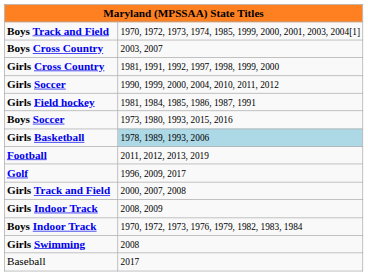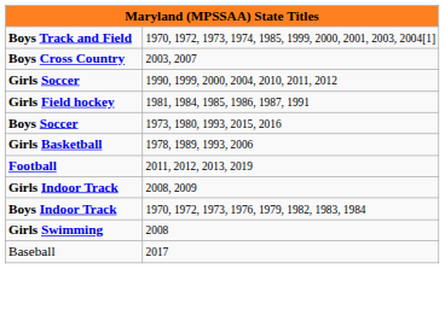 <table class="wikitable">
 <tr>
 <td colspan="2" align="center" bgcolor="FF8020"><strong>Maryland (MPSSAA) State Titles</strong></td>
 </tr>
 <tr valign="top">
 <td width="155"><strong>Boys <a href='#'>Track and Field</a></strong></td>
 <td><small>1970, 1972, 1973, 1974, 1985, 1999, 2000, 2001, 2003, 2004[1]</small></td>
 </tr>
 <tr valign="top">
 <td><strong>Boys <a href='#'>Cross Country</a></strong></td>
 <td><small>2003, 2007</small></td>
-</tr>
-<tr valign="top">
-<td><strong>Girls <a href='#'>Cross Country</a></strong></td>
-<td><small>1981, 1991, 1992, 1997, 1998, 1999, 2000</small></td>
 </tr>
 <tr valign="top">
 <td><strong>Girls <a href='#'>Soccer</a></strong></td>
 <td><small>1990, 1999, 2000, 2004, 2010, 2011, 2012</small></td>
 </tr>
 <tr valign="top">
 <td><strong>Girls <a href='#'>Field hockey</a></strong></td>
 <td><small>1981, 1984, 1985, 1986, 1987, 1991</small></td>
 </tr>
 <tr valign="top">
 <td><strong>Boys <a href='#'>Soccer</a></strong></td>
 <td><small>1973, 1980, 1993, 2015, 2016</small></td>
 </tr>
 <tr valign="top">
 <td><strong>Girls <a href='#'>Basketball</a></strong></td>
-<td style="background: lightblue;"><small>1978, 1989, 1993, 2006</small></td>
+<td><small>1978, 1989, 1993, 2006</small></td>
 </tr>
 <tr valign="top">
 <td><strong><a href='#'>Football</a></strong></td>
 <td><small>2011, 2012, 2013, 2019</small></td>
-</tr>
-<tr valign="top">
-<td><strong><a href='#'>Golf</a></strong></td>
-<td><small>1996, 2009, 2017</small></td>
-</tr>
-<tr valign="top">
-<td><strong>Girls <a href='#'>Track and Field</a></strong></td>
-<td><small>2000, 2007, 2008</small></td>
 </tr>
 <tr valign="top">
 <td><strong>Girls <a href='#'>Indoor Track</a></strong></td>
 <td><small>2008, 2009</small></td>
 </tr>
 <tr valign="top">
 <td><strong>Boys <a href='#'>Indoor Track</a></strong></td>
 <td><small>1970, 1972, 1973, 1976, 1979, 1982, 1983, 1984</small></td>
 </tr>
 <tr valign="top">
 <td><strong>Girls <a href='#'>Swimming</a></strong></td>
 <td><small>2008</small></td>
 </tr>
 <tr>
 <td>Baseball</td>
 <td><small>2017</small></td>
 </tr>
 </table>
